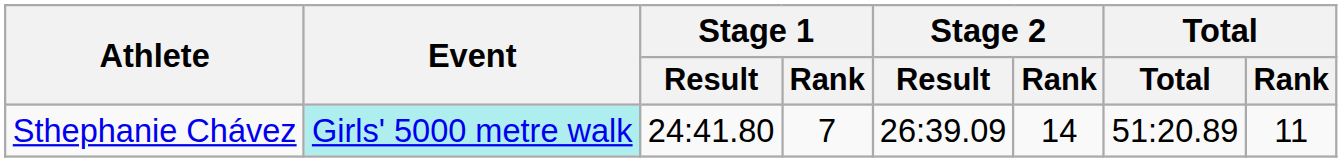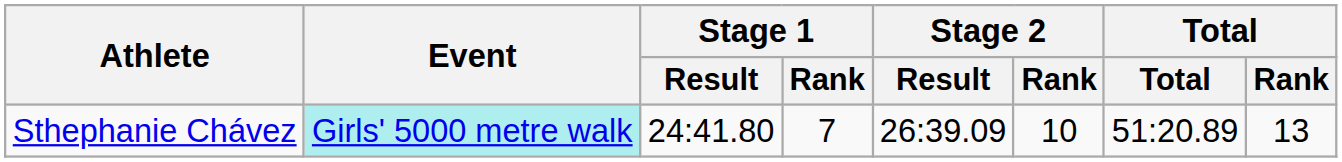 <table class="wikitable" style="font-size:90%">
 <tr>
 <th rowspan=2>Athlete</th>
 <th rowspan=2>Event</th>
 <th colspan=2>Stage 1</th>
 <th colspan=2>Stage 2</th>
 <th colspan=2>Total</th>
 </tr>
 <tr style="font-size:95%">
 <th>Result</th>
 <th>Rank</th>
 <th>Result</th>
 <th>Rank</th>
 <th>Total</th>
 <th>Rank</th>
 </tr>
 <tr align=center>
 <td align=left><a href='#'>Sthephanie Chávez</a></td>
 <td align=left style="background: paleturquoise;"><a href='#'>Girls' 5000 metre walk</a></td>
 <td>24:41.80</td>
 <td>7</td>
 <td>26:39.09</td>
-<td>14</td>
+<td>10</td>
 <td>51:20.89</td>
-<td>11</td>
+<td>13</td>
 </tr>
 </table>
